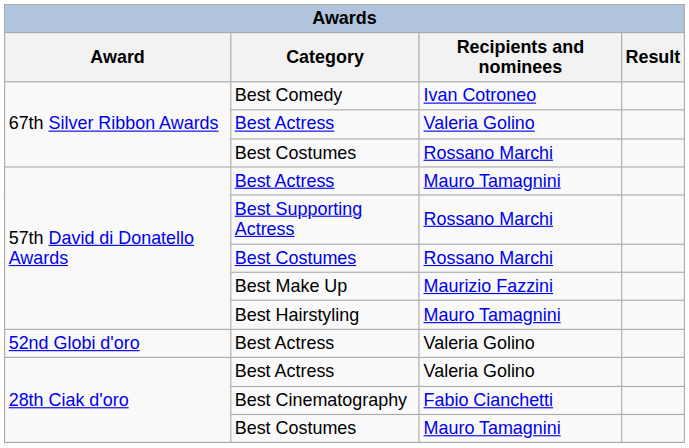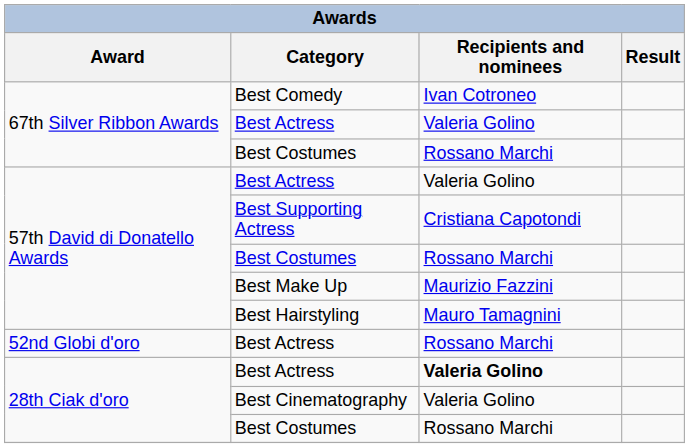 <table class="wikitable sortable">
 <tr>
 <th colspan="5" style="background: LightSteelBlue;">Awards</th>
 </tr>
 <tr style="background:#ccc; text-align:center;">
 <th>Award</th>
 <th>Category</th>
 <th>Recipients and nominees</th>
 <th>Result</th>
 </tr>
 <tr>
 <td rowspan="3">67th <a href='#'>Silver Ribbon Awards</a></td>
 <td>Best Comedy</td>
 <td><a href='#'>Ivan Cotroneo</a></td>
 <td></td>
 </tr>
 <tr>
 <td><a href='#'>Best Actress</a></td>
 <td><a href='#'>Valeria Golino</a></td>
 <td></td>
 </tr>
 <tr>
 <td>Best Costumes</td>
 <td><a href='#'>Rossano Marchi</a></td>
 <td></td>
 </tr>
 <tr>
 <td rowspan="5">57th <a href='#'>David di Donatello Awards</a></td>
 <td><a href='#'>Best Actress</a></td>
-<td><a href='#'>Mauro Tamagnini</a></td>
+<td>Valeria Golino</td>
 <td></td>
 </tr>
 <tr>
 <td><a href='#'>Best Supporting Actress</a></td>
-<td><a href='#'>Rossano Marchi</a></td>
+<td><a href='#'>Cristiana Capotondi</a></td>
 <td></td>
 </tr>
 <tr>
 <td><a href='#'>Best Costumes</a></td>
 <td><a href='#'>Rossano Marchi</a></td>
 <td></td>
 </tr>
 <tr>
 <td>Best Make Up</td>
 <td><a href='#'>Maurizio Fazzini</a></td>
 <td></td>
 </tr>
 <tr>
 <td>Best Hairstyling</td>
 <td><a href='#'>Mauro Tamagnini</a></td>
 <td></td>
 </tr>
 <tr>
 <td rowspan="1"><a href='#'>52nd Globi d'oro</a></td>
 <td>Best Actress</td>
-<td>Valeria Golino</td>
+<td><a href='#'>Rossano Marchi</a></td>
 <td></td>
 </tr>
 <tr>
 <td rowspan="3"><a href='#'>28th Ciak d'oro</a></td>
 <td>Best Actress</td>
+<td><strong>Valeria Golino</strong></td>
+<td></td>
+</tr>
+<tr>
+<td>Best Cinematography</td>
 <td>Valeria Golino</td>
 <td></td>
 </tr>
 <tr>
-<td>Best Cinematography</td>
-<td><a href='#'>Fabio Cianchetti</a></td>
-<td></td>
-</tr>
-<tr>
 <td>Best Costumes</td>
-<td><a href='#'>Mauro Tamagnini</a></td>
+<td>Rossano Marchi</td>
 <td></td>
 </tr>
 <tr>
 </tr>
 </table>
